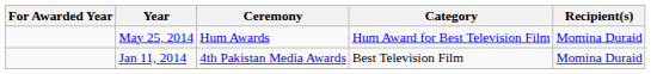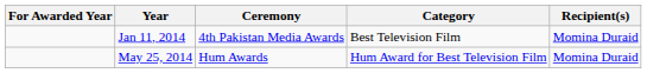 <table class="wikitable">
 <tr>
 <th>For Awarded Year</th>
 <th>Year</th>
 <th>Ceremony</th>
 <th>Category</th>
 <th>Recipient(s)</th>
 </tr>
 <tr>
 <td></td>
+<td><a href='#'>Jan 11, 2014</a></td>
+<td><a href='#'>4th Pakistan Media Awards</a></td>
+<td>Best Television Film</td>
+<td><a href='#'>Momina Duraid</a></td>
+</tr>
+<tr>
+<td></td>
 <td><a href='#'>May 25, 2014</a></td>
 <td><a href='#'>Hum Awards</a></td>
 <td><a href='#'>Hum Award for Best Television Film</a></td>
 <td><a href='#'>Momina Duraid</a></td>
 </tr>
-<tr>
-<td></td>
-<td><a href='#'>Jan 11, 2014</a></td>
-<td><a href='#'>4th Pakistan Media Awards</a></td>
-<td>Best Television Film</td>
-<td><a href='#'>Momina Duraid</a></td>
-</tr>
 </table>
